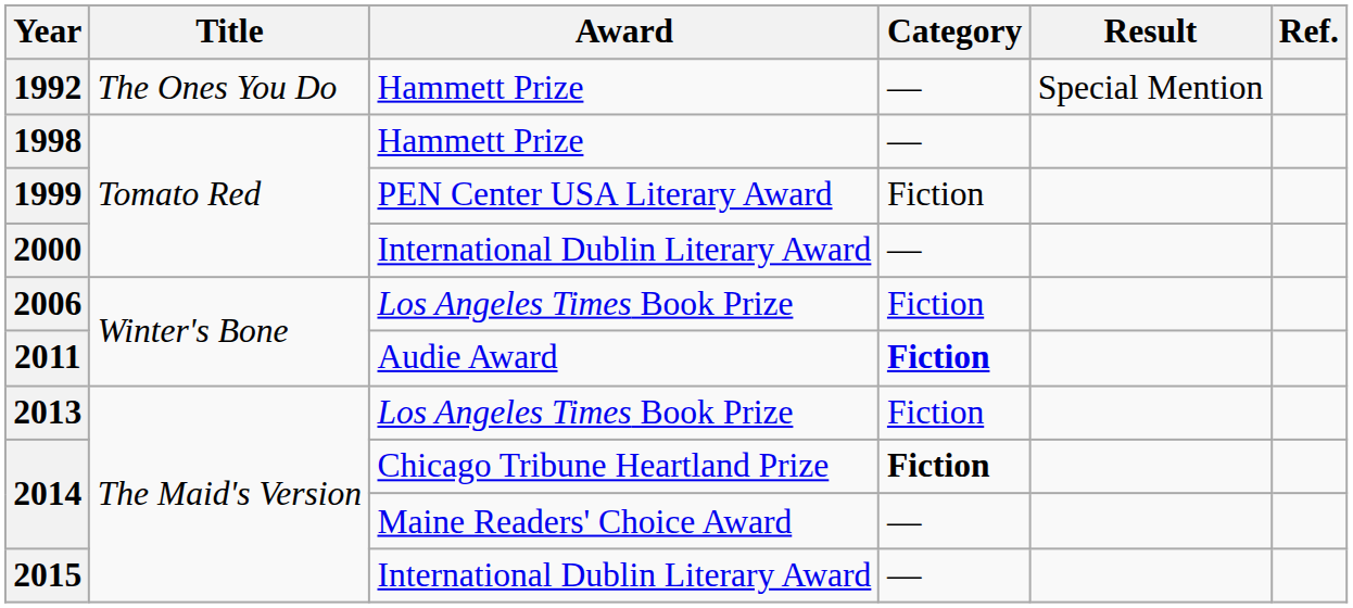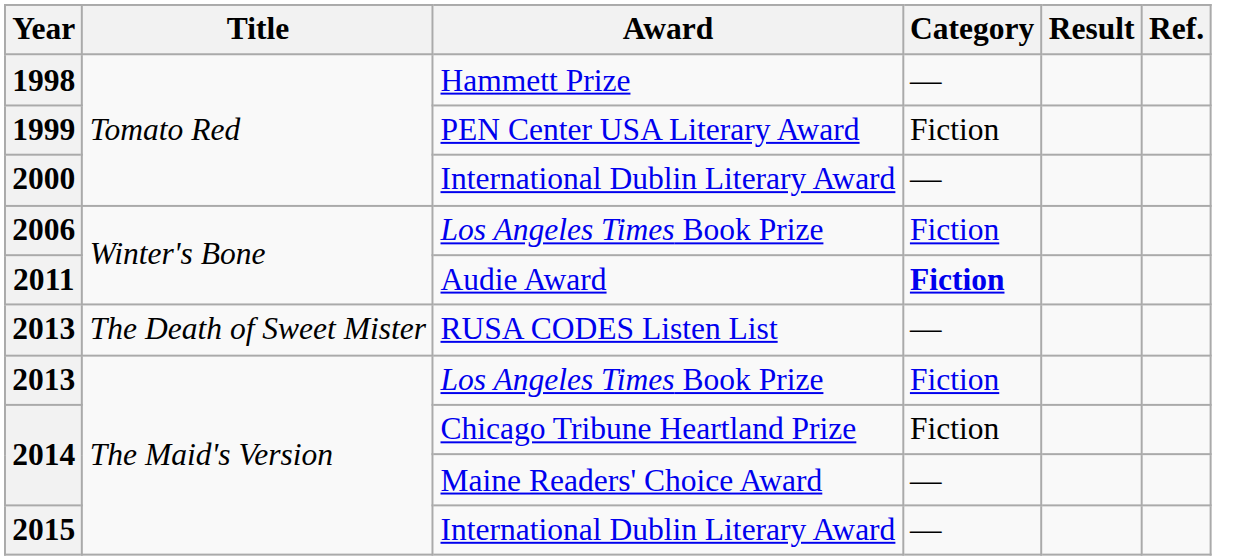 <table class="wikitable sortable">
 <tr>
 <th>Year</th>
 <th>Title</th>
 <th>Award</th>
 <th>Category</th>
 <th>Result</th>
 <th>Ref.</th>
-</tr>
-<tr>
-<th>1992</th>
-<td><em>The Ones You Do</em></td>
-<td><a href='#'>Hammett Prize</a></td>
-<td>—</td>
-<td>Special Mention</td>
-<td></td>
 </tr>
 <tr>
 <th>1998</th>
 <td rowspan="3"><em>Tomato Red</em></td>
 <td><a href='#'>Hammett Prize</a></td>
 <td>—</td>
 <td></td>
 <td></td>
 </tr>
 <tr>
 <th>1999</th>
 <td><a href='#'>PEN Center USA Literary Award</a></td>
 <td>Fiction</td>
 <td></td>
 <td></td>
 </tr>
 <tr>
 <th>2000</th>
 <td><a href='#'>International Dublin Literary Award</a></td>
 <td>—</td>
 <td></td>
 <td></td>
 </tr>
 <tr>
 <th>2006</th>
 <td rowspan="2"><em>Winter's Bone</em></td>
 <td><a href='#'><em>Los Angeles Times</em> Book Prize</a></td>
 <td><a href='#'>Fiction</a></td>
 <td></td>
 <td></td>
 </tr>
 <tr>
 <th>2011</th>
 <td><a href='#'>Audie Award</a></td>
 <td><strong><a href='#'>Fiction</a></strong></td>
 <td></td>
 <td></td>
 </tr>
 <tr>
 <th>2013</th>
+<td><em>The Death of Sweet Mister</em></td>
+<td><a href='#'>RUSA CODES Listen List</a></td>
+<td>—</td>
+<td></td>
+<td></td>
+</tr>
+<tr>
+<th>2013</th>
 <td rowspan="4"><em>The Maid's Version</em></td>
 <td><a href='#'><em>Los Angeles Times</em> Book Prize</a></td>
 <td><a href='#'>Fiction</a></td>
 <td></td>
 <td></td>
 </tr>
 <tr>
 <th rowspan="2">2014</th>
 <td><a href='#'>Chicago Tribune Heartland Prize</a></td>
-<td><strong>Fiction</strong></td>
+<td>Fiction</td>
 <td></td>
 <td></td>
 </tr>
 <tr>
 <td><a href='#'>Maine Readers' Choice Award</a></td>
 <td>—</td>
 <td></td>
 <td></td>
 </tr>
 <tr>
 <th>2015</th>
 <td><a href='#'>International Dublin Literary Award</a></td>
 <td>—</td>
 <td></td>
 <td></td>
 </tr>
 </table>
